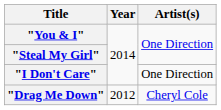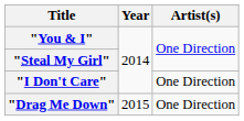 <table class="wikitable plainrowheaders" style="text-align:center;">
 <tr>
 <th scope="col">Title</th>
 <th scope="col">Year</th>
 <th scope="col">Artist(s)</th>
 </tr>
 <tr>
 <th scope="row">"<a href='#'>You & I</a>"<br></th>
 <td rowspan="3">2014</td>
 <td rowspan="2"><a href='#'>One Direction</a></td>
 </tr>
 <tr>
 <th scope="row">"<a href='#'>Steal My Girl</a>"<br></th>
 </tr>
 <tr>
 <th scope="row">"<a href='#'>I Don't Care</a>"<br></th>
 <td>One Direction<br></td>
 </tr>
 <tr>
 <th scope="row">"<a href='#'>Drag Me Down</a>"<br></th>
-<td>2012</td>
-<td><a href='#'>Cheryl Cole</a></td>
+<td>2015</td>
+<td>One Direction<br></td>
 </tr>
 </table>
